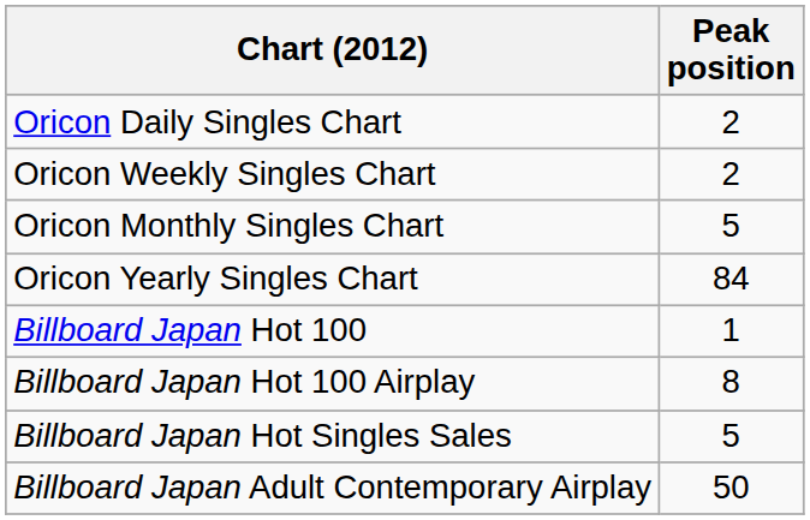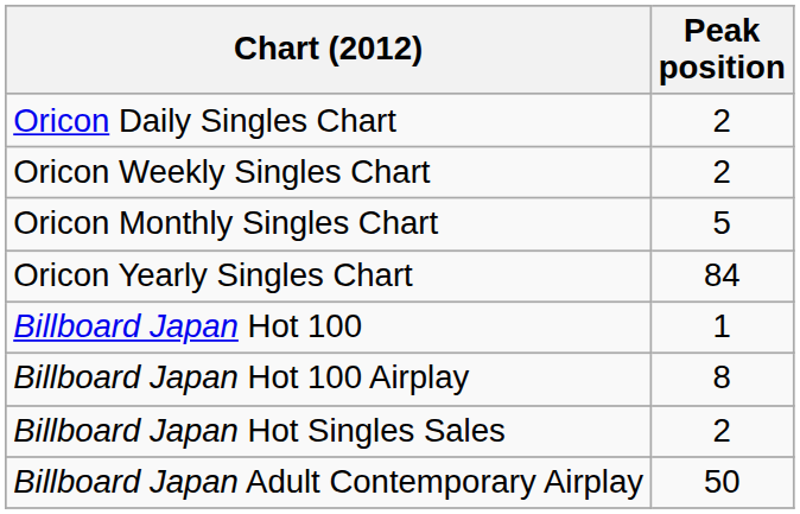 <table class="wikitable sortable" border="1">
 <tr>
 <th>Chart (2012)</th>
 <th>Peak<br>position</th>
 </tr>
 <tr>
 <td><a href='#'>Oricon</a> Daily Singles Chart</td>
 <td style="text-align:center;">2</td>
 </tr>
 <tr>
 <td>Oricon Weekly Singles Chart</td>
 <td style="text-align:center;">2</td>
 </tr>
 <tr>
 <td>Oricon Monthly Singles Chart</td>
 <td style="text-align:center;">5</td>
 </tr>
 <tr>
 <td>Oricon Yearly Singles Chart</td>
 <td style="text-align:center;">84</td>
 </tr>
 <tr>
 <td><em><a href='#'>Billboard Japan</a></em> Hot 100</td>
 <td style="text-align:center;">1</td>
 </tr>
 <tr>
 <td><em>Billboard Japan</em> Hot 100 Airplay</td>
 <td style="text-align:center;">8</td>
 </tr>
 <tr>
 <td><em>Billboard Japan</em> Hot Singles Sales</td>
-<td style="text-align:center;">5</td>
+<td style="text-align:center;">2</td>
 </tr>
 <tr>
 <td><em>Billboard Japan</em> Adult Contemporary Airplay</td>
 <td style="text-align:center;">50</td>
 </tr>
 </table>
